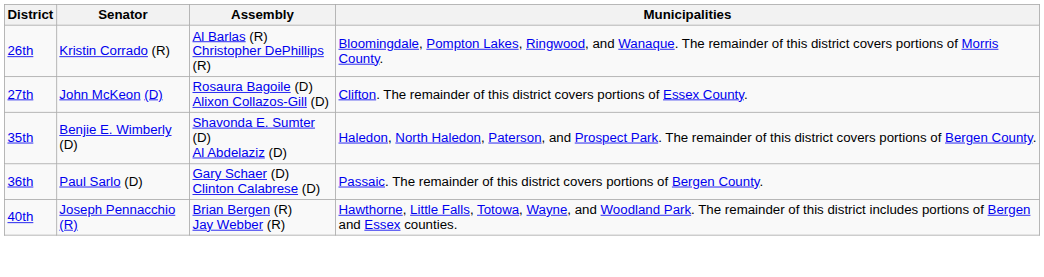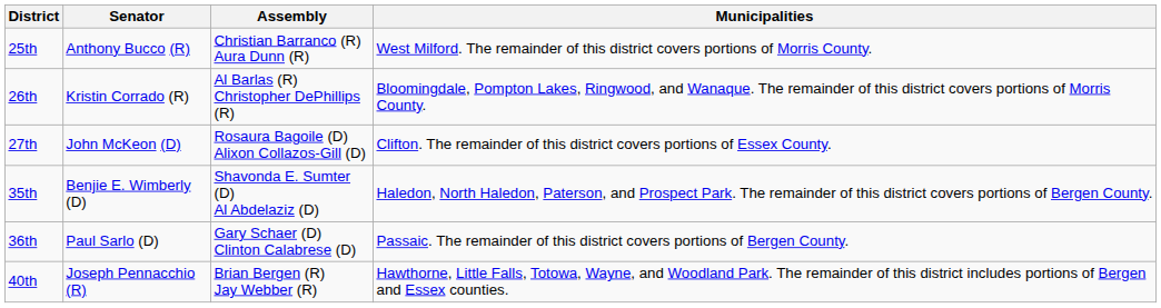 <table class="wikitable">
 <tr>
 <th>District</th>
 <th>Senator</th>
 <th>Assembly</th>
 <th>Municipalities</th>
+</tr>
+<tr>
+<td><a href='#'>25th</a></td>
+<td><a href='#'>Anthony Bucco</a> <a href='#'>(R)</a></td>
+<td><a href='#'>Christian Barranco</a> (R)<br><a href='#'>Aura Dunn</a> (R)</td>
+<td><a href='#'>West Milford</a>. The remainder of this district covers portions of <a href='#'>Morris County</a>.</td>
 </tr>
 <tr>
 <td><a href='#'>26th</a></td>
 <td><a href='#'>Kristin Corrado</a> (R)</td>
 <td><a href='#'>Al Barlas</a> (R)<br><a href='#'>Christopher DePhillips</a> (R)</td>
 <td><a href='#'>Bloomingdale</a>, <a href='#'>Pompton Lakes</a>, <a href='#'>Ringwood</a>, and <a href='#'>Wanaque</a>. The remainder of this district covers portions of <a href='#'>Morris County</a>.</td>
 </tr>
 <tr>
 <td><a href='#'>27th</a></td>
 <td><a href='#'>John McKeon</a> <a href='#'>(D)</a></td>
 <td><a href='#'>Rosaura Bagoile</a> (D)<br><a href='#'>Alixon Collazos-Gill</a> (D)</td>
 <td><a href='#'>Clifton</a>. The remainder of this district covers portions of <a href='#'>Essex County</a>.</td>
 </tr>
 <tr>
 <td><a href='#'>35th</a></td>
 <td><a href='#'>Benjie E. Wimberly</a> (D)</td>
 <td><a href='#'>Shavonda E. Sumter</a> (D)<br><a href='#'>Al Abdelaziz</a> (D)</td>
 <td><a href='#'>Haledon</a>, <a href='#'>North Haledon</a>, <a href='#'>Paterson</a>, and <a href='#'>Prospect Park</a>. The remainder of this district covers portions of <a href='#'>Bergen County</a>.</td>
 </tr>
 <tr>
 <td><a href='#'>36th</a></td>
 <td><a href='#'>Paul Sarlo</a> (D)</td>
 <td><a href='#'>Gary Schaer</a> (D)<br><a href='#'>Clinton Calabrese</a> (D)</td>
 <td><a href='#'>Passaic</a>. The remainder of this district covers portions of <a href='#'>Bergen County</a>.</td>
 </tr>
 <tr>
 <td><a href='#'>40th</a></td>
 <td><a href='#'>Joseph Pennacchio</a> <a href='#'>(R)</a></td>
 <td><a href='#'>Brian Bergen</a> (R)<br><a href='#'>Jay Webber</a> (R)</td>
 <td><a href='#'>Hawthorne</a>, <a href='#'>Little Falls</a>, <a href='#'>Totowa</a>, <a href='#'>Wayne</a>, and <a href='#'>Woodland Park</a>. The remainder of this district includes portions of <a href='#'>Bergen</a> and <a href='#'>Essex</a> counties.</td>
 </tr>
 </table>
